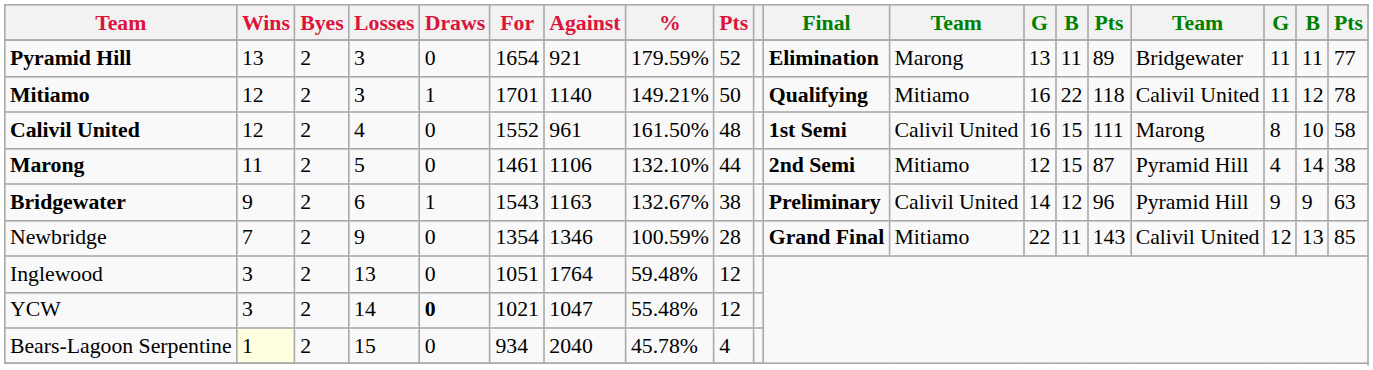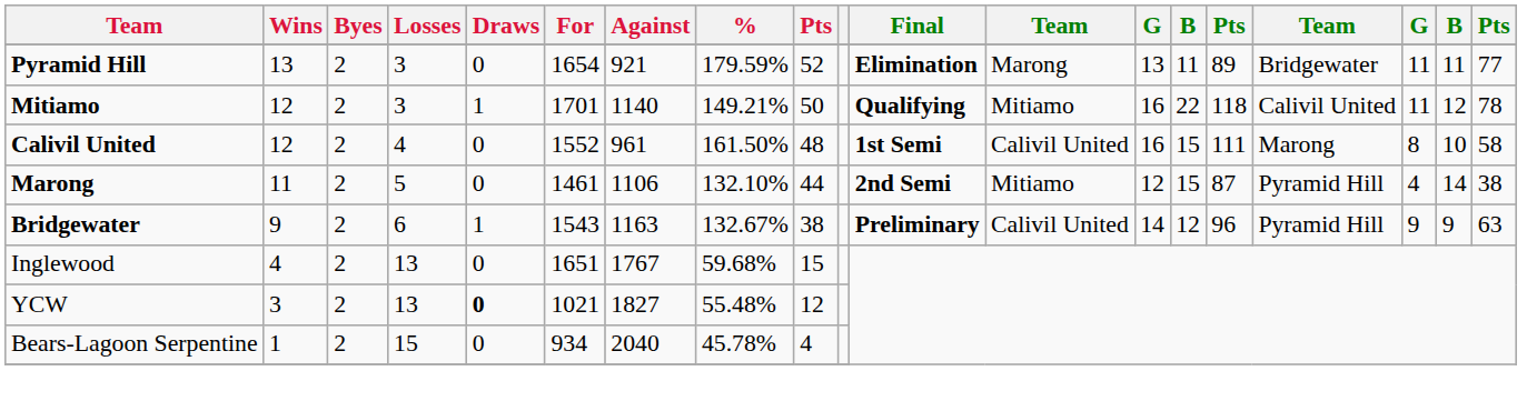 <table style="font-size: 85%; text-align: left;" class="wikitable">
 <tr>
 <th style="color:crimson">Team</th>
 <th style="color:crimson">Wins</th>
 <th style="color:crimson">Byes</th>
 <th style="color:crimson">Losses</th>
 <th style="color:crimson">Draws</th>
 <th style="color:crimson">For</th>
 <th style="color:crimson">Against</th>
 <th style="color:crimson">%</th>
 <th style="color:crimson">Pts</th>
 <th></th>
 <th style="color:green">Final</th>
 <th style="color:green">Team</th>
 <th style="color:green">G</th>
 <th style="color:green">B</th>
 <th style="color:green">Pts</th>
 <th style="color:green">Team</th>
 <th style="color:green">G</th>
 <th style="color:green">B</th>
 <th style="color:green">Pts</th>
 </tr>
 <tr>
 </tr>
 <tr>
 </tr>
 <tr>
 <td><strong>	Pyramid Hill	</strong></td>
 <td>13</td>
 <td>2</td>
 <td>3</td>
 <td>0</td>
 <td>1654</td>
 <td>921</td>
 <td>179.59%</td>
 <td>52</td>
 <td></td>
 <td><strong>Elimination</strong></td>
 <td>Marong</td>
 <td>13</td>
 <td>11</td>
 <td>89</td>
 <td>Bridgewater</td>
 <td>11</td>
 <td>11</td>
 <td>77</td>
 </tr>
 <tr>
 <td><strong>	Mitiamo	</strong></td>
 <td>12</td>
 <td>2</td>
 <td>3</td>
 <td>1</td>
 <td>1701</td>
 <td>1140</td>
 <td>149.21%</td>
 <td>50</td>
 <td></td>
 <td><strong>Qualifying</strong></td>
 <td>Mitiamo</td>
 <td>16</td>
 <td>22</td>
 <td>118</td>
 <td>Calivil United</td>
 <td>11</td>
 <td>12</td>
 <td>78</td>
 </tr>
 <tr>
 <td><strong>	Calivil United	</strong></td>
 <td>12</td>
 <td>2</td>
 <td>4</td>
 <td>0</td>
 <td>1552</td>
 <td>961</td>
 <td>161.50%</td>
 <td>48</td>
 <td></td>
 <td><strong>1st Semi</strong></td>
 <td>Calivil United</td>
 <td>16</td>
 <td>15</td>
 <td>111</td>
 <td>Marong</td>
 <td>8</td>
 <td>10</td>
 <td>58</td>
 </tr>
 <tr>
 <td><strong>	Marong	</strong></td>
 <td>11</td>
 <td>2</td>
 <td>5</td>
 <td>0</td>
 <td>1461</td>
 <td>1106</td>
 <td>132.10%</td>
 <td>44</td>
 <td></td>
 <td><strong>2nd Semi</strong></td>
 <td>Mitiamo</td>
 <td>12</td>
 <td>15</td>
 <td>87</td>
 <td>Pyramid Hill</td>
 <td>4</td>
 <td>14</td>
 <td>38</td>
 </tr>
 <tr ||>
 <td><strong>	Bridgewater	</strong></td>
 <td>9</td>
 <td>2</td>
 <td>6</td>
 <td>1</td>
 <td>1543</td>
 <td>1163</td>
 <td>132.67%</td>
 <td>38</td>
 <td></td>
 <td><strong>Preliminary</strong></td>
 <td>Calivil United</td>
 <td>14</td>
 <td>12</td>
 <td>96</td>
 <td>Pyramid Hill</td>
 <td>9</td>
 <td>9</td>
 <td>63</td>
 </tr>
 <tr>
-<td>Newbridge</td>
-<td>7</td>
-<td>2</td>
-<td>9</td>
-<td>0</td>
-<td>1354</td>
-<td>1346</td>
-<td>100.59%</td>
-<td>28</td>
-<td></td>
-<td><strong>Grand Final</strong></td>
-<td>Mitiamo</td>
-<td>22</td>
-<td>11</td>
-<td>143</td>
-<td>Calivil United</td>
-<td>12</td>
-<td>13</td>
-<td>85</td>
-</tr>
-<tr>
 <td>Inglewood</td>
-<td>3</td>
+<td>4</td>
 <td>2</td>
 <td>13</td>
 <td>0</td>
-<td>1051</td>
-<td>1764</td>
-<td>59.48%</td>
-<td>12</td>
+<td>1651</td>
+<td>1767</td>
+<td>59.68%</td>
+<td>15</td>
 <td></td>
 </tr>
 <tr>
 <td>YCW</td>
 <td>3</td>
 <td>2</td>
-<td>14</td>
+<td>13</td>
 <td><strong>0</strong></td>
 <td>1021</td>
-<td>1047</td>
+<td>1827</td>
 <td>55.48%</td>
 <td>12</td>
 <td></td>
 </tr>
 <tr>
 <td>Bears-Lagoon Serpentine</td>
-<td style="background: lightyellow;">1</td>
+<td>1</td>
 <td>2</td>
 <td>15</td>
 <td>0</td>
 <td>934</td>
 <td>2040</td>
 <td>45.78%</td>
 <td>4</td>
 <td></td>
 </tr>
 <tr>
 </tr>
 </table>
